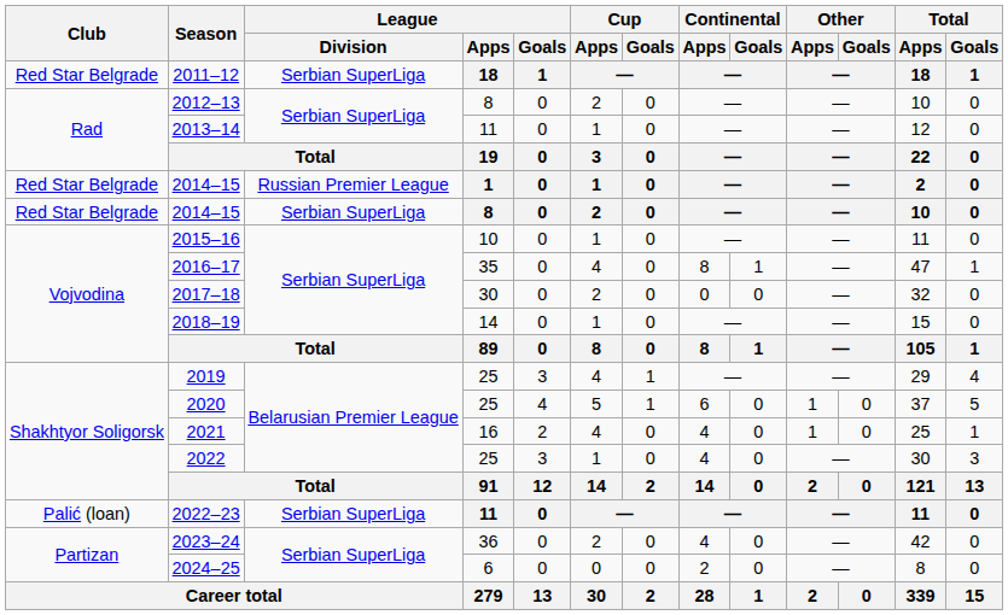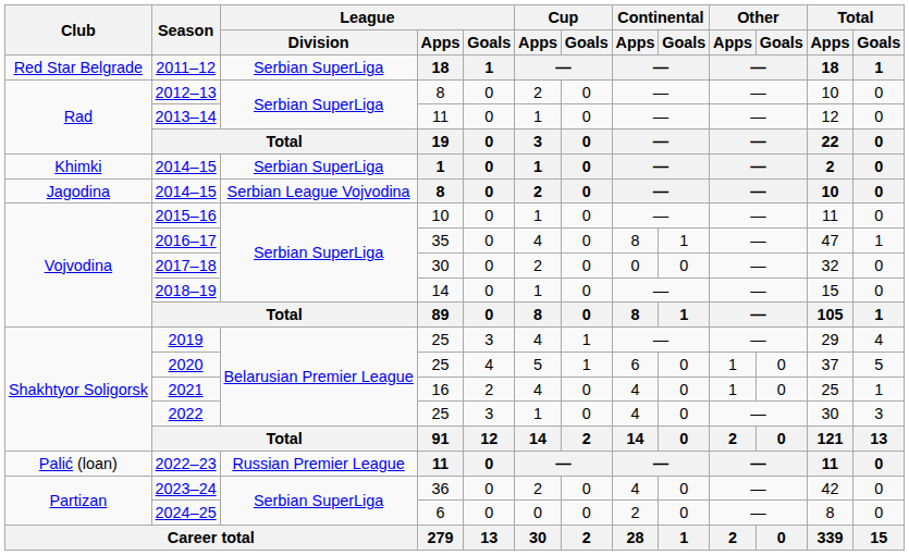 <table class="wikitable" style="text-align: center;font-size:90%">
 <tr>
 <th rowspan="2">Club</th>
 <th rowspan="2">Season</th>
 <th colspan="3">League</th>
 <th colspan="2">Cup</th>
 <th colspan="2">Continental</th>
 <th colspan="2">Other</th>
 <th colspan="2">Total</th>
 </tr>
 <tr>
 <th>Division</th>
 <th>Apps</th>
 <th>Goals</th>
 <th>Apps</th>
 <th>Goals</th>
 <th>Apps</th>
 <th>Goals</th>
 <th>Apps</th>
 <th>Goals</th>
 <th>Apps</th>
 <th>Goals</th>
 </tr>
 <tr>
 <td><a href='#'>Red Star Belgrade</a></td>
 <td><a href='#'>2011–12</a></td>
 <td><a href='#'>Serbian SuperLiga</a></td>
 <th>18</th>
 <th>1</th>
 <th colspan="2">—</th>
 <th colspan="2">—</th>
 <th colspan="2">—</th>
 <th>18</th>
 <th>1</th>
 </tr>
 <tr>
 <td rowspan="3" valign="center"><a href='#'>Rad</a></td>
 <td><a href='#'>2012–13</a></td>
 <td rowspan=2><a href='#'>Serbian SuperLiga</a></td>
 <td>8</td>
 <td>0</td>
 <td>2</td>
 <td>0</td>
 <td colspan="2">—</td>
 <td colspan="2">—</td>
 <td>10</td>
 <td>0</td>
 </tr>
 <tr>
 <td><a href='#'>2013–14</a></td>
 <td>11</td>
 <td>0</td>
 <td>1</td>
 <td>0</td>
 <td colspan="2">—</td>
 <td colspan="2">—</td>
 <td>12</td>
 <td>0</td>
 </tr>
 <tr>
 <th colspan="2">Total</th>
 <th>19</th>
 <th>0</th>
 <th>3</th>
 <th>0</th>
 <th colspan="2">—</th>
 <th colspan="2">—</th>
 <th>22</th>
 <th>0</th>
 </tr>
 <tr>
-<td><a href='#'>Red Star Belgrade</a></td>
+<td><a href='#'>Khimki</a></td>
 <td><a href='#'>2014–15</a></td>
-<td><a href='#'>Russian Premier League</a></td>
+<td><a href='#'>Serbian SuperLiga</a></td>
 <th>1</th>
 <th>0</th>
 <th>1</th>
 <th>0</th>
 <th colspan="2">—</th>
 <th colspan="2">—</th>
 <th>2</th>
 <th>0</th>
 </tr>
 <tr>
-<td><a href='#'>Red Star Belgrade</a></td>
+<td><a href='#'>Jagodina</a></td>
 <td><a href='#'>2014–15</a></td>
-<td><a href='#'>Serbian SuperLiga</a></td>
+<td><a href='#'>Serbian League Vojvodina</a></td>
 <th>8</th>
 <th>0</th>
 <th>2</th>
 <th>0</th>
 <th colspan="2">—</th>
 <th colspan="2">—</th>
 <th>10</th>
 <th>0</th>
 </tr>
 <tr>
 <td rowspan="5" valign="center"><a href='#'>Vojvodina</a></td>
 <td><a href='#'>2015–16</a></td>
 <td rowspan=4><a href='#'>Serbian SuperLiga</a></td>
 <td>10</td>
 <td>0</td>
 <td>1</td>
 <td>0</td>
 <td colspan="2">—</td>
 <td colspan="2">—</td>
 <td>11</td>
 <td>0</td>
 </tr>
 <tr>
 <td><a href='#'>2016–17</a></td>
 <td>35</td>
 <td>0</td>
 <td>4</td>
 <td>0</td>
 <td>8</td>
 <td>1</td>
 <td colspan="2">—</td>
 <td>47</td>
 <td>1</td>
 </tr>
 <tr>
 <td><a href='#'>2017–18</a></td>
 <td>30</td>
 <td>0</td>
 <td>2</td>
 <td>0</td>
 <td>0</td>
 <td>0</td>
 <td colspan="2">—</td>
 <td>32</td>
 <td>0</td>
 </tr>
 <tr>
 <td><a href='#'>2018–19</a></td>
 <td>14</td>
 <td>0</td>
 <td>1</td>
 <td>0</td>
 <td colspan="2">—</td>
 <td colspan="2">—</td>
 <td>15</td>
 <td>0</td>
 </tr>
 <tr>
 <th colspan="2">Total</th>
 <th>89</th>
 <th>0</th>
 <th>8</th>
 <th>0</th>
 <th>8</th>
 <th>1</th>
 <th colspan="2">—</th>
 <th>105</th>
 <th>1</th>
 </tr>
 <tr>
 <td rowspan="5" valign="center"><a href='#'>Shakhtyor Soligorsk</a></td>
 <td><a href='#'>2019</a></td>
 <td rowspan=4><a href='#'>Belarusian Premier League</a></td>
 <td>25</td>
 <td>3</td>
 <td>4</td>
 <td>1</td>
 <td colspan="2">—</td>
 <td colspan="2">—</td>
 <td>29</td>
 <td>4</td>
 </tr>
 <tr>
 <td><a href='#'>2020</a></td>
 <td>25</td>
 <td>4</td>
 <td>5</td>
 <td>1</td>
 <td>6</td>
 <td>0</td>
 <td>1</td>
 <td>0</td>
 <td>37</td>
 <td>5</td>
 </tr>
 <tr>
 <td><a href='#'>2021</a></td>
 <td>16</td>
 <td>2</td>
 <td>4</td>
 <td>0</td>
 <td>4</td>
 <td>0</td>
 <td>1</td>
 <td>0</td>
 <td>25</td>
 <td>1</td>
 </tr>
 <tr>
 <td><a href='#'>2022</a></td>
 <td>25</td>
 <td>3</td>
 <td>1</td>
 <td>0</td>
 <td>4</td>
 <td>0</td>
 <td colspan="2">—</td>
 <td>30</td>
 <td>3</td>
 </tr>
 <tr>
 <th colspan="2">Total</th>
 <th>91</th>
 <th>12</th>
 <th>14</th>
 <th>2</th>
 <th>14</th>
 <th>0</th>
 <th>2</th>
 <th>0</th>
 <th>121</th>
 <th>13</th>
 </tr>
 <tr>
 <td><a href='#'>Palić</a> (loan)</td>
 <td><a href='#'>2022–23</a></td>
-<td><a href='#'>Serbian SuperLiga</a></td>
+<td><a href='#'>Russian Premier League</a></td>
 <th>11</th>
 <th>0</th>
 <th colspan="2">—</th>
 <th colspan="2">—</th>
 <th colspan="2">—</th>
 <th>11</th>
 <th>0</th>
 </tr>
 <tr>
 <td rowspan="2" valign="center"><a href='#'>Partizan</a></td>
 <td><a href='#'>2023–24</a></td>
 <td rowspan=2><a href='#'>Serbian SuperLiga</a></td>
 <td>36</td>
 <td>0</td>
 <td>2</td>
 <td>0</td>
 <td>4</td>
 <td>0</td>
 <td colspan="2">—</td>
 <td>42</td>
 <td>0</td>
 </tr>
 <tr>
 <td><a href='#'>2024–25</a></td>
 <td>6</td>
 <td>0</td>
 <td>0</td>
 <td>0</td>
 <td>2</td>
 <td>0</td>
 <td colspan="2">—</td>
 <td>8</td>
 <td>0</td>
 </tr>
 <tr>
 <th colspan="3">Career total</th>
 <th>279</th>
 <th>13</th>
 <th>30</th>
 <th>2</th>
 <th>28</th>
 <th>1</th>
 <th>2</th>
 <th>0</th>
 <th>339</th>
 <th>15</th>
 </tr>
 </table>
